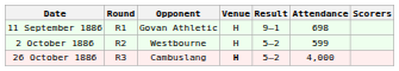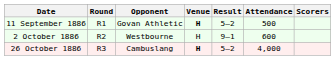 <table class="wikitable sortable" style="font-size:100%; text-align:center">
 <tr>
 <th>Date</th>
 <th>Round</th>
 <th>Opponent</th>
 <th>Venue</th>
 <th>Result</th>
 <th>Attendance</th>
 <th>Scorers</th>
 </tr>
 <tr bgcolor = "#EEFFEE">
 <td>11 September 1886</td>
 <td>R1</td>
 <td>Govan Athletic</td>
-<td>H</td>
-<td>9–1</td>
-<td>698</td>
+<td><strong>H</strong></td>
+<td>5–2</td>
+<td>500</td>
 <td></td>
 </tr>
 <tr bgcolor = "#EEFFEE">
 <td>2 October 1886</td>
 <td>R2</td>
 <td>Westbourne</td>
 <td>H</td>
-<td>5–2</td>
-<td>599</td>
+<td>9–1</td>
+<td>600</td>
 <td></td>
 </tr>
 <tr bgcolor = "#FFEEEE">
 <td>26 October 1886</td>
 <td>R3</td>
 <td>Cambuslang</td>
 <td><strong>H</strong></td>
 <td>5–2</td>
 <td>4,000</td>
 <td></td>
 </tr>
 </table>
